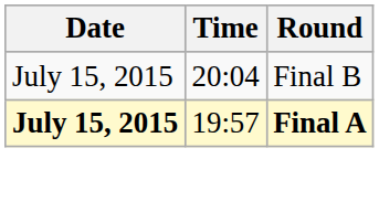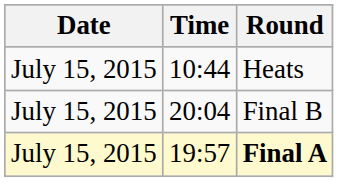 <table class="wikitable">
 <tr>
 <th>Date</th>
 <th>Time</th>
 <th>Round</th>
 </tr>
 <tr>
 <td>July 15, 2015</td>
+<td>10:44</td>
+<td>Heats</td>
+</tr>
+<tr>
+<td>July 15, 2015</td>
 <td>20:04</td>
 <td>Final B</td>
 </tr>
 <tr style=background:lemonchiffon>
-<td><strong>July 15, 2015</strong></td>
+<td>July 15, 2015</td>
 <td>19:57</td>
 <td><strong>Final A</strong></td>
 </tr>
 </table>
